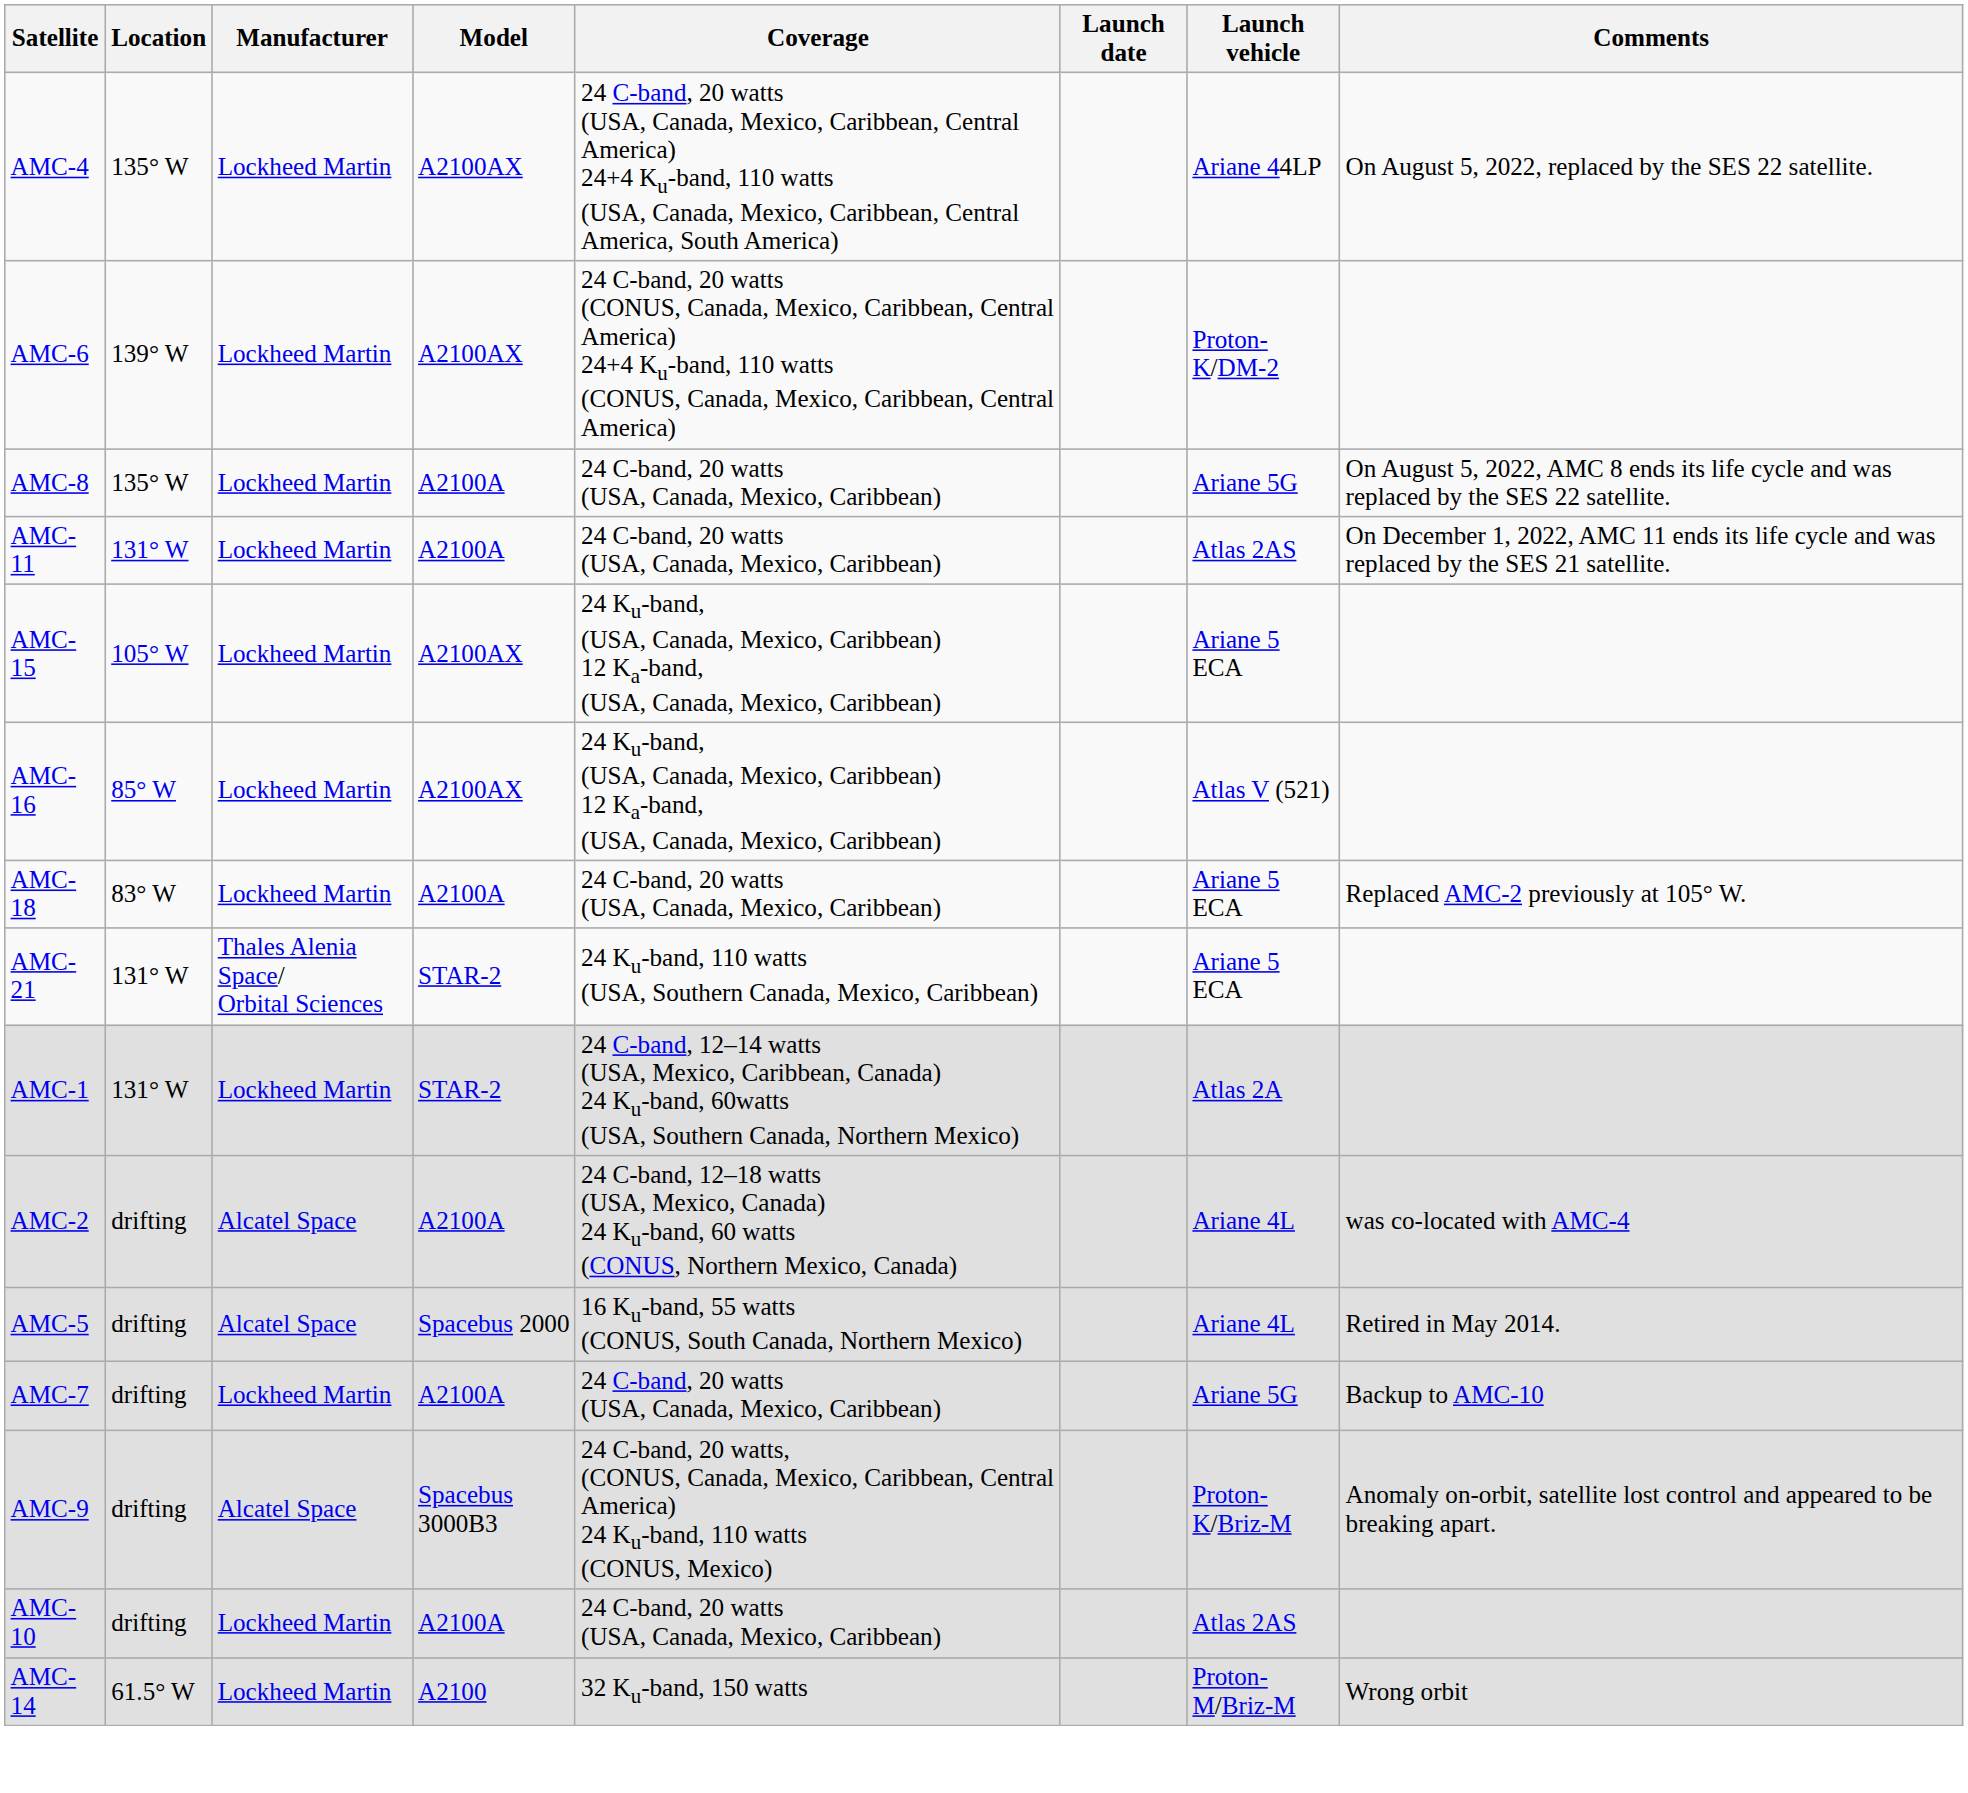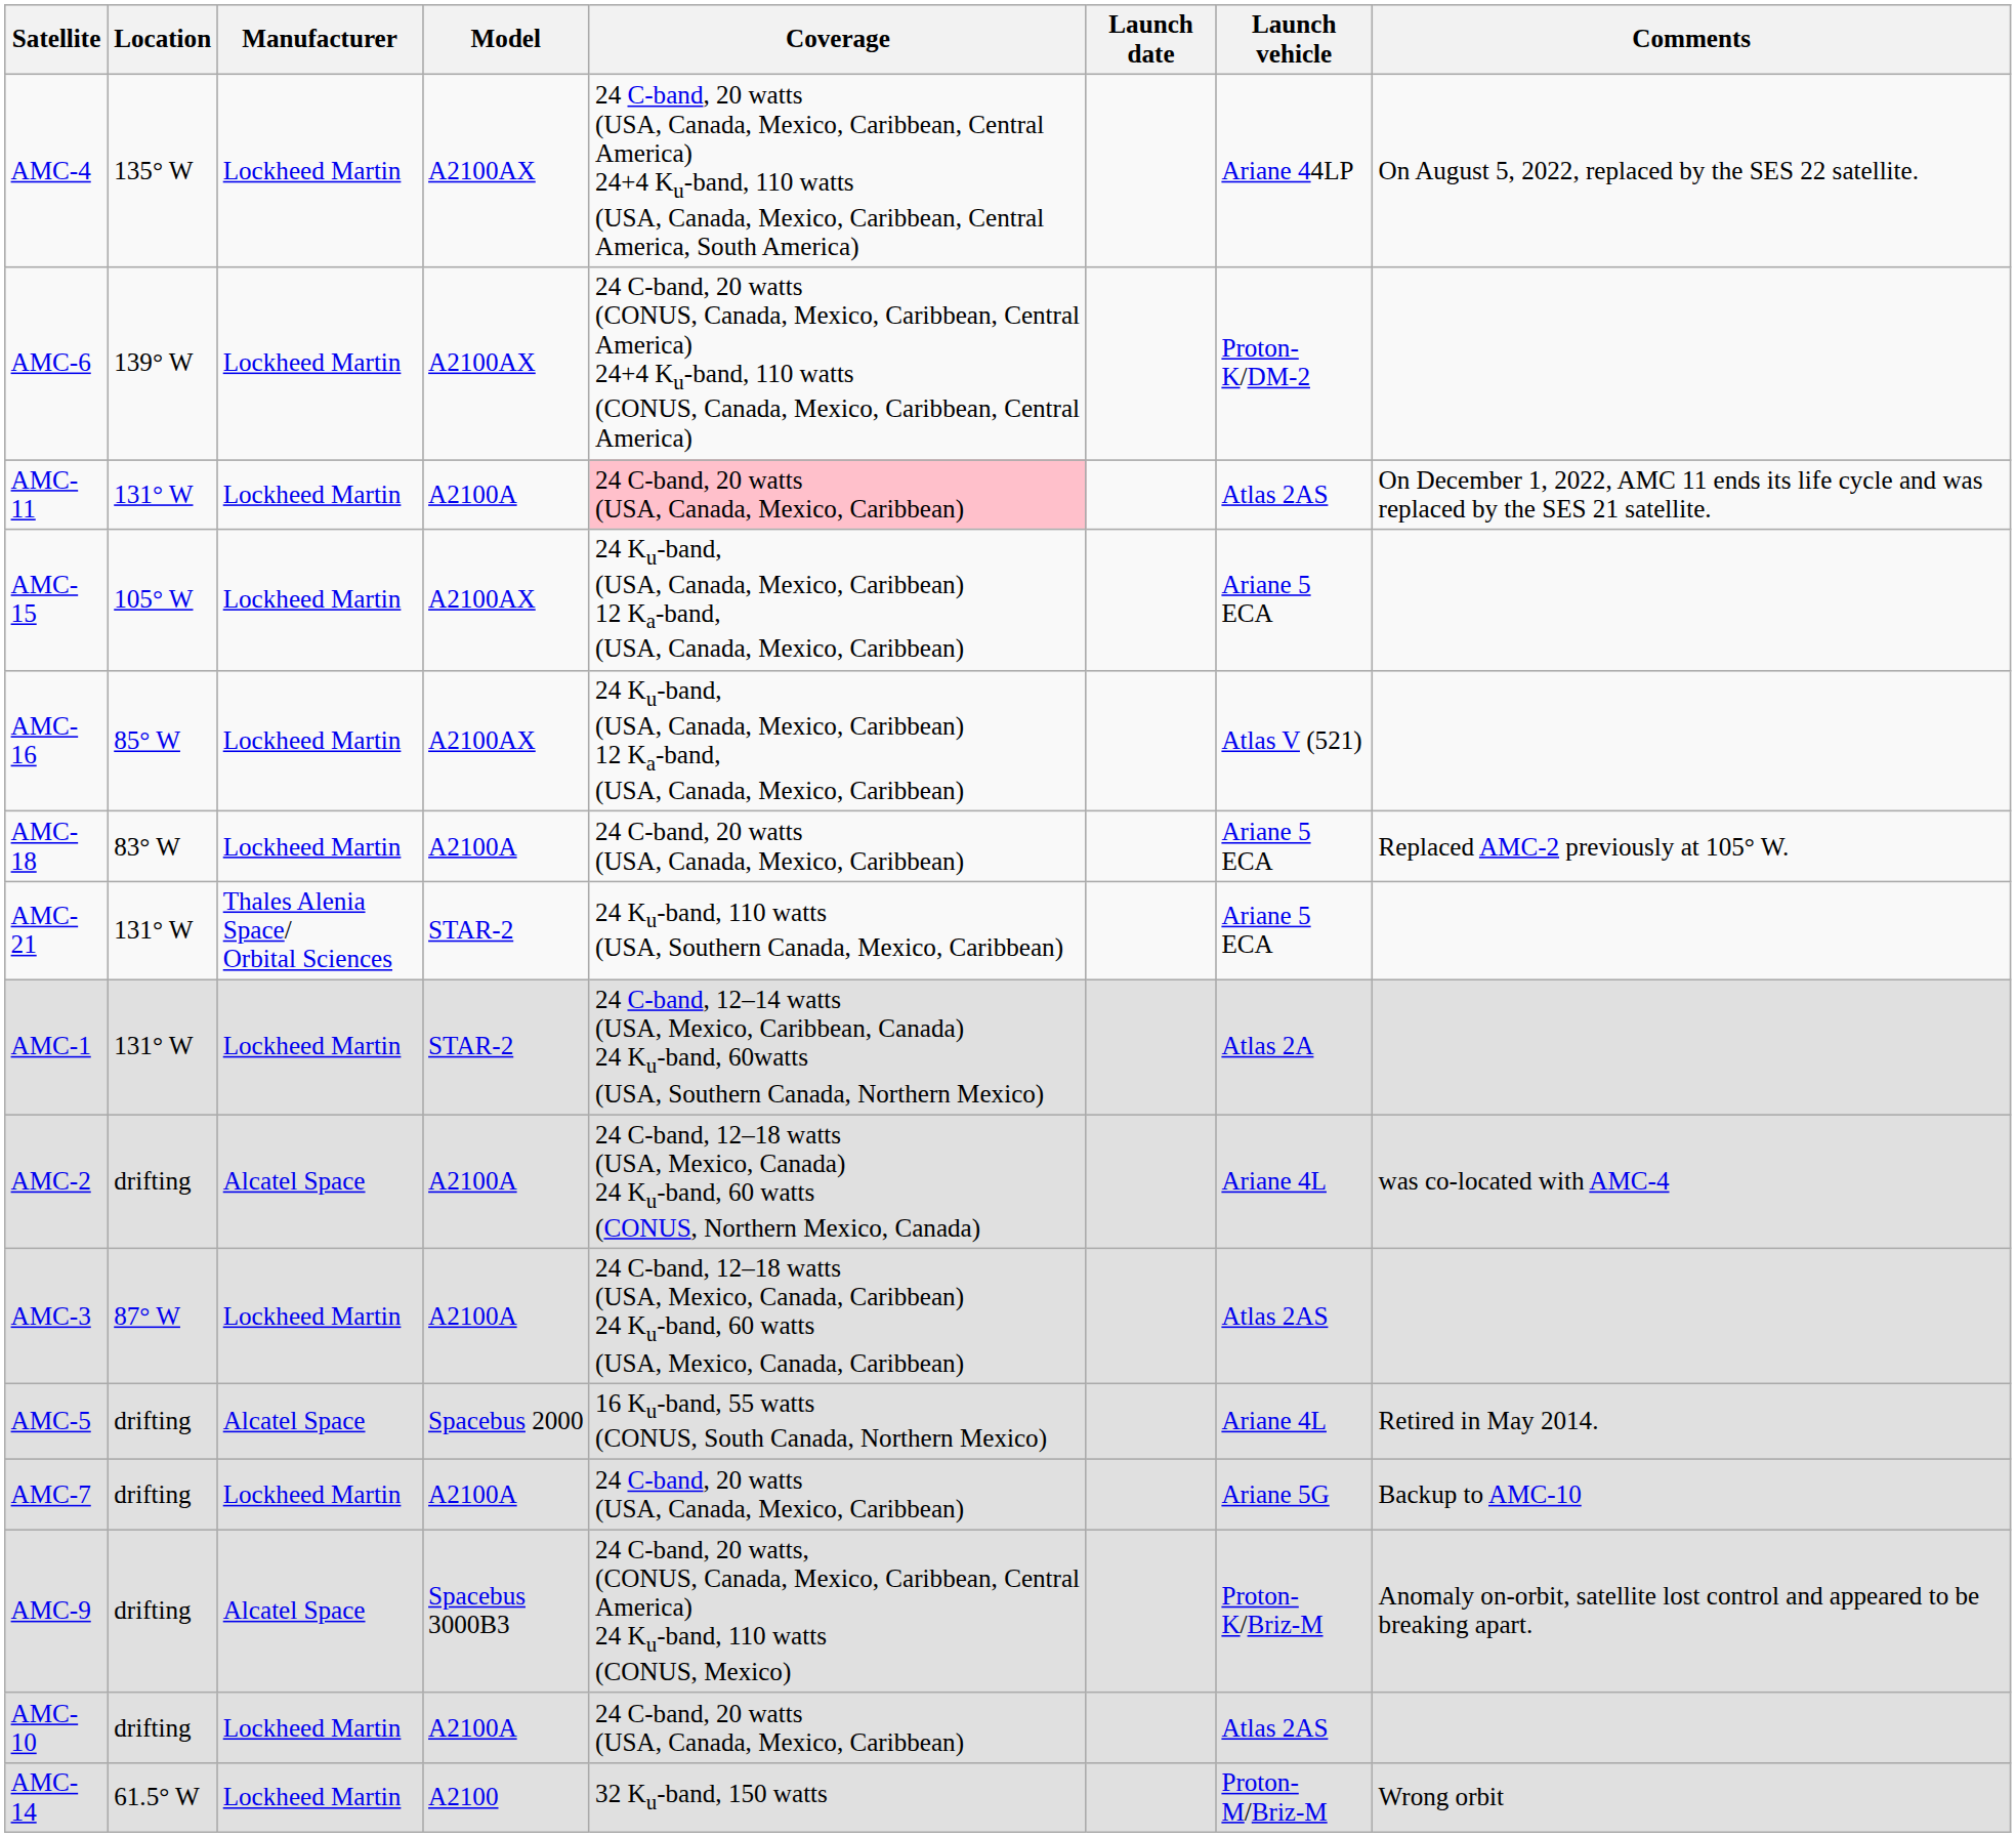 <table class="wikitable sortable">
 <tr>
 <th>Satellite</th>
 <th>Location</th>
 <th>Manufacturer</th>
 <th>Model</th>
 <th>Coverage</th>
 <th>Launch date</th>
 <th>Launch vehicle</th>
 <th>Comments</th>
 </tr>
 <tr>
 <td><a href='#'>AMC-4</a></td>
 <td data-sort-value="-135">135° W</td>
 <td><a href='#'>Lockheed Martin</a></td>
 <td><a href='#'>A2100AX</a></td>
 <td>24 <a href='#'>C-band</a>, 20 watts<br>(USA, Canada, Mexico, Caribbean, Central America)<br>24+4 K<sub>u</sub>-band, 110 watts<br>(USA, Canada, Mexico, Caribbean, Central America, South America)</td>
 <td></td>
 <td><a href='#'>Ariane 4</a>4LP</td>
 <td>On August 5, 2022, replaced by the SES 22 satellite.</td>
 </tr>
 <tr>
 <td><a href='#'>AMC-6</a></td>
 <td data-sort-value="-139">139° W</td>
 <td><a href='#'>Lockheed Martin</a></td>
 <td><a href='#'>A2100AX</a></td>
 <td>24 C-band, 20 watts<br>(CONUS, Canada, Mexico, Caribbean, Central America)<br>24+4 K<sub>u</sub>-band, 110 watts<br>(CONUS, Canada, Mexico, Caribbean, Central America)</td>
 <td></td>
 <td><a href='#'>Proton-K</a>/<a href='#'>DM-2</a></td>
 <td></td>
 </tr>
 <tr>
-<td><a href='#'>AMC-8</a></td>
-<td data-sort-value="-135">135° W</td>
-<td><a href='#'>Lockheed Martin</a></td>
-<td><a href='#'>A2100A</a></td>
-<td>24 C-band, 20 watts<br>(USA, Canada, Mexico, Caribbean)</td>
-<td></td>
-<td><a href='#'>Ariane 5G</a></td>
-<td>On August 5, 2022, AMC 8 ends its life cycle and was replaced by the SES 22 satellite.</td>
-</tr>
-<tr>
 <td><a href='#'>AMC-11</a></td>
 <td data-sort-value="-131"><a href='#'>131° W</a></td>
 <td><a href='#'>Lockheed Martin</a></td>
 <td><a href='#'>A2100A</a></td>
-<td>24 C-band, 20 watts<br>(USA, Canada, Mexico, Caribbean)</td>
+<td style="background: pink;">24 C-band, 20 watts<br>(USA, Canada, Mexico, Caribbean)</td>
 <td></td>
 <td><a href='#'>Atlas 2AS</a></td>
 <td>On December 1, 2022, AMC 11 ends its life cycle and was replaced by the SES 21 satellite.</td>
 </tr>
 <tr>
 <td><a href='#'>AMC-15</a></td>
 <td data-sort-value="-105"><a href='#'>105° W</a></td>
 <td><a href='#'>Lockheed Martin</a></td>
 <td><a href='#'>A2100AX</a></td>
 <td>24 K<sub>u</sub>-band,<br>(USA, Canada, Mexico, Caribbean)<br>12 K<sub>a</sub>-band,<br>(USA, Canada, Mexico, Caribbean)</td>
 <td></td>
 <td><a href='#'>Ariane 5</a> ECA</td>
 <td></td>
 </tr>
 <tr>
 <td><a href='#'>AMC-16</a></td>
 <td data-sort-value="-85"><a href='#'>85° W</a></td>
 <td><a href='#'>Lockheed Martin</a></td>
 <td><a href='#'>A2100AX</a></td>
 <td>24 K<sub>u</sub>-band,<br>(USA, Canada, Mexico, Caribbean)<br>12 K<sub>a</sub>-band,<br>(USA, Canada, Mexico, Caribbean)</td>
 <td></td>
 <td><a href='#'>Atlas V</a> (521)</td>
 <td></td>
 </tr>
 <tr>
 <td><a href='#'>AMC-18</a></td>
 <td data-sort-value="-83">83° W</td>
 <td><a href='#'>Lockheed Martin</a></td>
 <td><a href='#'>A2100A</a></td>
 <td>24 C-band, 20 watts<br>(USA, Canada, Mexico, Caribbean)</td>
 <td></td>
 <td><a href='#'>Ariane 5</a> ECA</td>
 <td>Replaced <a href='#'>AMC-2</a> previously at 105° W.</td>
 </tr>
 <tr>
 <td><a href='#'>AMC-21</a></td>
 <td data-sort-value="-131">131° W</td>
 <td><a href='#'>Thales Alenia Space</a>/<br><a href='#'>Orbital Sciences</a></td>
 <td><a href='#'>STAR-2</a></td>
 <td>24 K<sub>u</sub>-band, 110 watts<br>(USA, Southern Canada, Mexico, Caribbean)</td>
 <td></td>
 <td><a href='#'>Ariane 5</a> ECA</td>
 <td></td>
 </tr>
 <tr style="background: #e0e0e0">
 <td><a href='#'>AMC-1</a></td>
 <td data-sort-value="-131">131° W</td>
 <td><a href='#'>Lockheed Martin</a></td>
 <td><a href='#'>STAR-2</a></td>
 <td>24 <a href='#'>C-band</a>, 12–14 watts<br>(USA, Mexico, Caribbean, Canada)<br>24 K<sub>u</sub>-band, 60watts<br>(USA, Southern Canada, Northern Mexico)</td>
 <td></td>
 <td><a href='#'>Atlas 2A</a></td>
 <td></td>
 </tr>
 <tr style="background: #e0e0e0">
 <td><a href='#'>AMC-2</a></td>
 <td>drifting</td>
 <td><a href='#'>Alcatel Space</a></td>
 <td><a href='#'>A2100A</a></td>
 <td>24 C-band, 12–18 watts<br>(USA, Mexico, Canada)<br>24 K<sub>u</sub>-band, 60 watts<br>(<a href='#'>CONUS</a>, Northern Mexico, Canada)</td>
 <td></td>
 <td><a href='#'>Ariane 4L</a></td>
 <td>was co-located with <a href='#'>AMC-4</a></td>
 </tr>
 <tr style="background: #e0e0e0">
+<td><a href='#'>AMC-3</a></td>
+<td data-sort-value="-87"><a href='#'>87° W</a></td>
+<td><a href='#'>Lockheed Martin</a></td>
+<td><a href='#'>A2100A</a></td>
+<td>24 C-band, 12–18 watts<br>(USA, Mexico, Canada, Caribbean)<br>24 K<sub>u</sub>-band, 60 watts<br>(USA, Mexico, Canada, Caribbean)</td>
+<td></td>
+<td><a href='#'>Atlas 2AS</a></td>
+<td></td>
+</tr>
+<tr style="background: #e0e0e0">
 <td><a href='#'>AMC-5</a></td>
 <td>drifting</td>
 <td><a href='#'>Alcatel Space</a></td>
 <td><a href='#'>Spacebus</a> 2000</td>
 <td>16 K<sub>u</sub>-band, 55 watts<br>(CONUS, South Canada, Northern Mexico)</td>
 <td></td>
 <td><a href='#'>Ariane 4L</a></td>
 <td>Retired in May 2014.</td>
 </tr>
 <tr style="background: #e0e0e0">
 <td><a href='#'>AMC-7</a></td>
 <td>drifting</td>
 <td><a href='#'>Lockheed Martin</a></td>
 <td><a href='#'>A2100A</a></td>
 <td>24 <a href='#'>C-band</a>, 20 watts<br>(USA, Canada, Mexico, Caribbean)</td>
 <td></td>
 <td><a href='#'>Ariane 5G</a></td>
 <td>Backup to <a href='#'>AMC-10</a></td>
 </tr>
 <tr style="background: #e0e0e0">
 <td><a href='#'>AMC-9</a></td>
 <td>drifting</td>
 <td><a href='#'>Alcatel Space</a></td>
 <td><a href='#'>Spacebus</a> 3000B3</td>
 <td>24 C-band, 20 watts,<br>(CONUS, Canada, Mexico, Caribbean, Central America)<br>24 K<sub>u</sub>-band, 110 watts<br>(CONUS, Mexico)</td>
 <td></td>
 <td><a href='#'>Proton-K</a>/<a href='#'>Briz-M</a></td>
 <td>Anomaly on-orbit, satellite lost control and appeared to be breaking apart.</td>
 </tr>
 <tr style="background: #e0e0e0">
 <td><a href='#'>AMC-10</a></td>
 <td>drifting</td>
 <td><a href='#'>Lockheed Martin</a></td>
 <td><a href='#'>A2100A</a></td>
 <td>24 C-band, 20 watts<br>(USA, Canada, Mexico, Caribbean)</td>
 <td></td>
 <td><a href='#'>Atlas 2AS</a></td>
 <td></td>
 </tr>
 <tr style="background: #e0e0e0">
 <td><a href='#'>AMC-14</a></td>
 <td data-sort-value="-61.5">61.5° W</td>
 <td><a href='#'>Lockheed Martin</a></td>
 <td><a href='#'>A2100</a></td>
 <td>32 K<sub>u</sub>-band, 150 watts</td>
 <td></td>
 <td><a href='#'>Proton-M</a>/<a href='#'>Briz-M</a></td>
 <td>Wrong orbit</td>
 </tr>
 </table>
